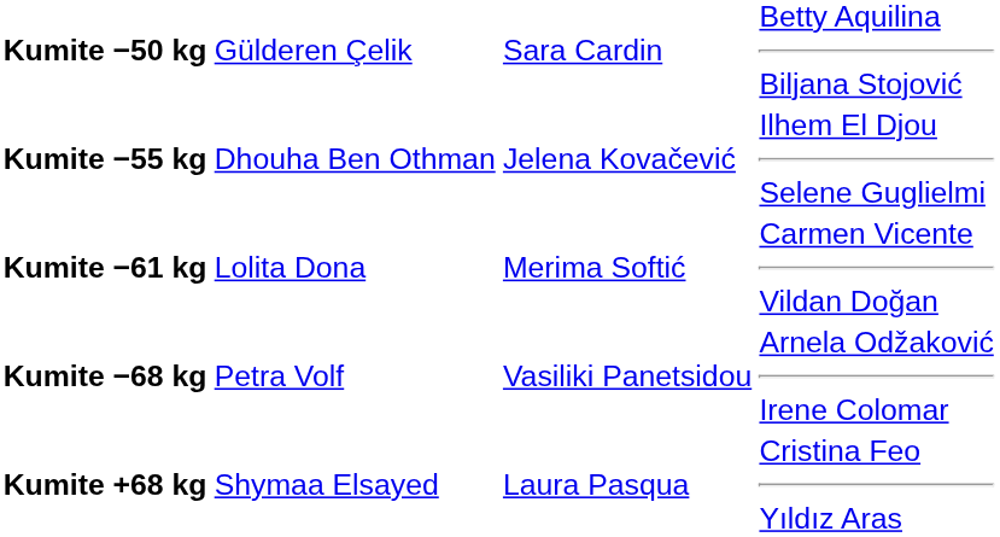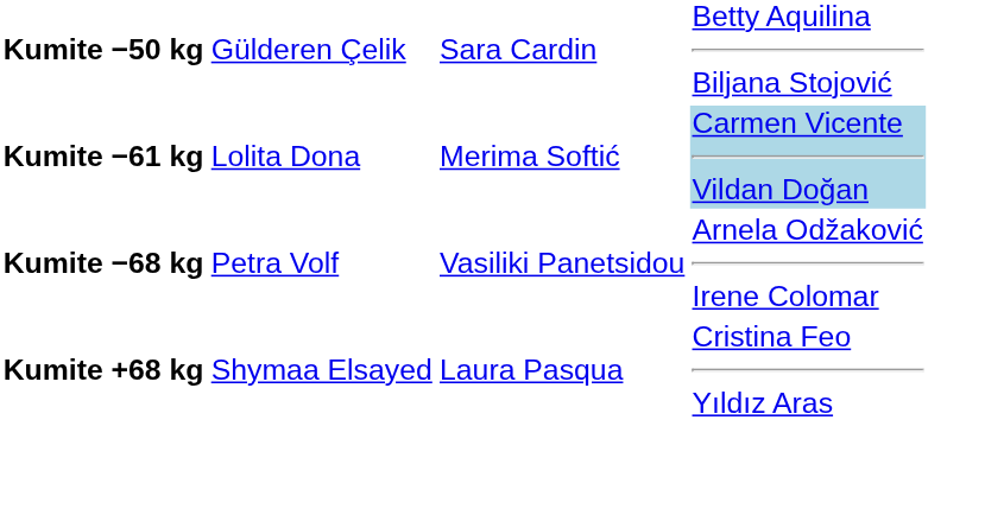 <table>
 <tr>
 <td><strong>Kumite −50 kg</strong></td>
 <td> <a href='#'>Gülderen Çelik</a></td>
 <td> <a href='#'>Sara Cardin</a></td>
 <td> <a href='#'>Betty Aquilina</a><hr> <a href='#'>Biljana Stojović</a></td>
 </tr>
 <tr>
-<td><strong>Kumite −55 kg</strong></td>
-<td> <a href='#'>Dhouha Ben Othman</a></td>
-<td> <a href='#'>Jelena Kovačević</a></td>
-<td> <a href='#'>Ilhem El Djou</a><hr> <a href='#'>Selene Guglielmi</a></td>
-</tr>
-<tr>
 <td><strong>Kumite −61 kg</strong></td>
 <td> <a href='#'>Lolita Dona</a></td>
 <td> <a href='#'>Merima Softić</a></td>
-<td> <a href='#'>Carmen Vicente</a><hr> <a href='#'>Vildan Doğan</a></td>
+<td style="background: lightblue;"> <a href='#'>Carmen Vicente</a><hr> <a href='#'>Vildan Doğan</a></td>
 </tr>
 <tr>
 <td><strong>Kumite −68 kg</strong></td>
 <td> <a href='#'>Petra Volf</a></td>
 <td> <a href='#'>Vasiliki Panetsidou</a></td>
 <td> <a href='#'>Arnela Odžaković</a><hr> <a href='#'>Irene Colomar</a></td>
 </tr>
 <tr>
 <td><strong>Kumite +68 kg</strong></td>
 <td> <a href='#'>Shymaa Elsayed</a></td>
 <td> <a href='#'>Laura Pasqua</a></td>
 <td> <a href='#'>Cristina Feo</a><hr> <a href='#'>Yıldız Aras</a></td>
 </tr>
 </table>
